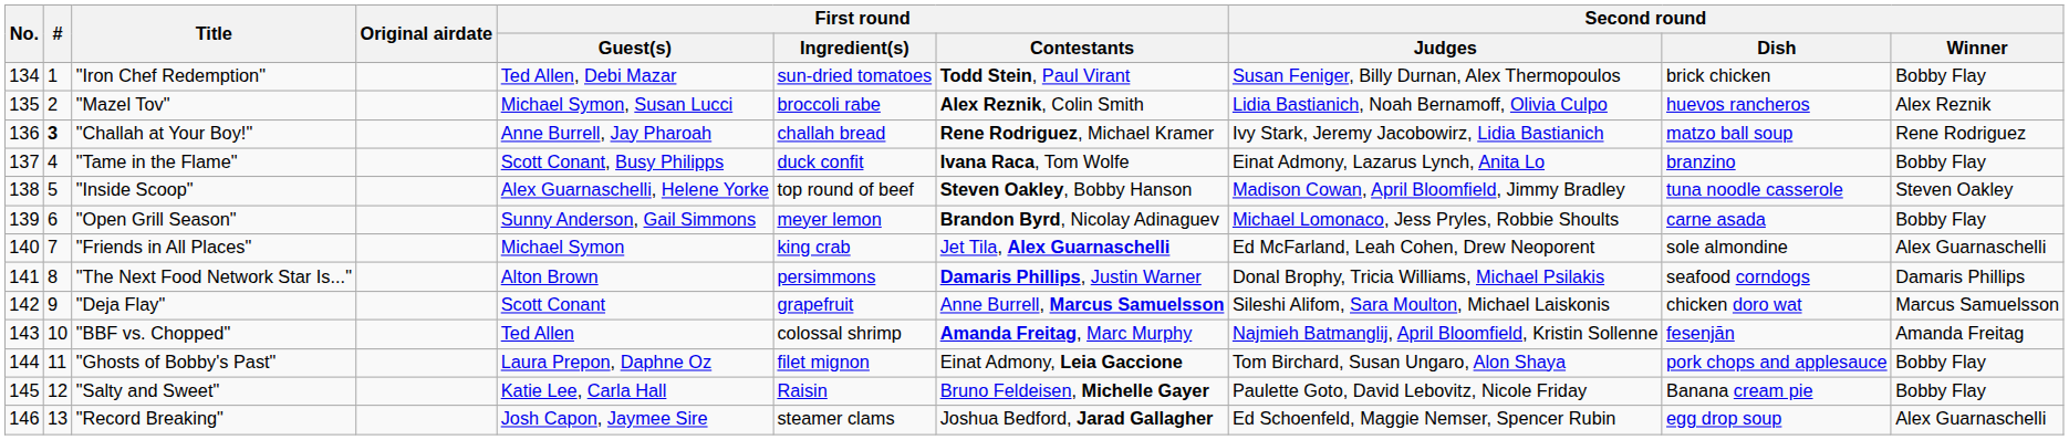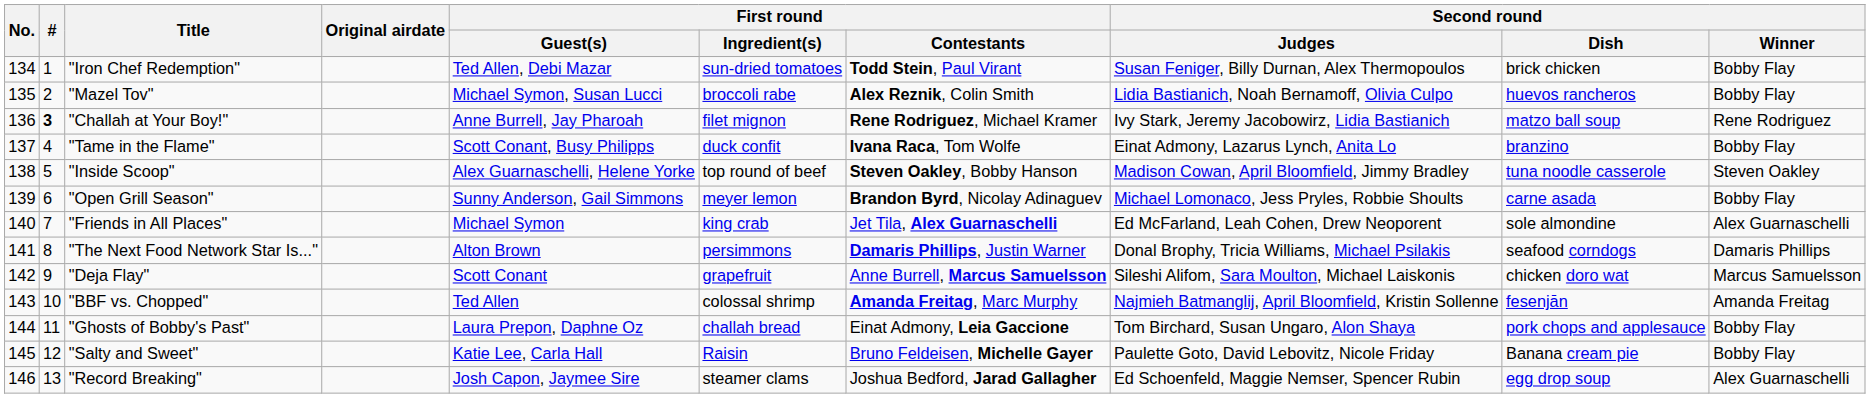 <table class="wikitable">
 <tr>
 <th rowspan="2">No.</th>
 <th rowspan="2">#</th>
 <th rowspan="2">Title</th>
 <th rowspan="2">Original airdate</th>
 <th colspan="3">First round</th>
 <th colspan="3">Second round</th>
 </tr>
 <tr>
 <th>Guest(s)</th>
 <th>Ingredient(s)</th>
 <th>Contestants</th>
 <th>Judges</th>
 <th>Dish</th>
 <th>Winner</th>
 </tr>
 <tr>
 <td>134</td>
 <td>1</td>
 <td>"Iron Chef Redemption"</td>
 <td></td>
 <td><a href='#'>Ted Allen</a>, <a href='#'>Debi Mazar</a></td>
 <td><a href='#'>sun-dried tomatoes</a></td>
 <td><strong>Todd Stein</strong>, <a href='#'>Paul Virant</a></td>
 <td><a href='#'>Susan Feniger</a>, Billy Durnan, Alex Thermopoulos</td>
 <td>brick chicken</td>
 <td>Bobby Flay</td>
 </tr>
 <tr>
 <td>135</td>
 <td>2</td>
 <td>"Mazel Tov"</td>
 <td></td>
 <td><a href='#'>Michael Symon</a>, <a href='#'>Susan Lucci</a></td>
 <td><a href='#'>broccoli rabe</a></td>
 <td><strong>Alex Reznik</strong>, Colin Smith</td>
 <td><a href='#'>Lidia Bastianich</a>, Noah Bernamoff, <a href='#'>Olivia Culpo</a></td>
 <td><a href='#'>huevos rancheros</a></td>
-<td>Alex Reznik</td>
+<td>Bobby Flay</td>
 </tr>
 <tr>
 <td>136</td>
 <td><strong>3</strong></td>
 <td>"Challah at Your Boy!"</td>
 <td></td>
 <td><a href='#'>Anne Burrell</a>, <a href='#'>Jay Pharoah</a></td>
-<td><a href='#'>challah bread</a></td>
+<td><a href='#'>filet mignon</a></td>
 <td><strong>Rene Rodriguez</strong>, Michael Kramer</td>
 <td>Ivy Stark, Jeremy Jacobowirz, <a href='#'>Lidia Bastianich</a></td>
 <td><a href='#'>matzo ball soup</a></td>
 <td>Rene Rodriguez</td>
 </tr>
 <tr>
 <td>137</td>
 <td>4</td>
 <td>"Tame in the Flame"</td>
 <td></td>
 <td><a href='#'>Scott Conant</a>, <a href='#'>Busy Philipps</a></td>
 <td><a href='#'>duck confit</a></td>
 <td><strong>Ivana Raca</strong>, Tom Wolfe</td>
 <td>Einat Admony, Lazarus Lynch, <a href='#'>Anita Lo</a></td>
 <td><a href='#'>branzino</a></td>
 <td>Bobby Flay</td>
 </tr>
 <tr>
 <td>138</td>
 <td>5</td>
 <td>"Inside Scoop"</td>
 <td></td>
 <td><a href='#'>Alex Guarnaschelli</a>, <a href='#'>Helene Yorke</a></td>
 <td>top round of beef</td>
 <td><strong>Steven Oakley</strong>, Bobby Hanson</td>
 <td><a href='#'>Madison Cowan</a>, <a href='#'>April Bloomfield</a>, Jimmy Bradley</td>
 <td><a href='#'>tuna noodle casserole</a></td>
 <td>Steven Oakley</td>
 </tr>
 <tr>
 <td>139</td>
 <td>6</td>
 <td>"Open Grill Season"</td>
 <td></td>
 <td><a href='#'>Sunny Anderson</a>, <a href='#'>Gail Simmons</a></td>
 <td><a href='#'>meyer lemon</a></td>
 <td><strong>Brandon Byrd</strong>, Nicolay Adinaguev</td>
 <td><a href='#'>Michael Lomonaco</a>, Jess Pryles, Robbie Shoults</td>
 <td><a href='#'>carne asada</a></td>
 <td>Bobby Flay</td>
 </tr>
 <tr>
 <td>140</td>
 <td>7</td>
 <td>"Friends in All Places"</td>
 <td></td>
 <td><a href='#'>Michael Symon</a></td>
 <td><a href='#'>king crab</a></td>
 <td><a href='#'>Jet Tila</a>, <strong><a href='#'>Alex Guarnaschelli</a></strong></td>
 <td>Ed McFarland, Leah Cohen, Drew Neoporent</td>
 <td>sole almondine</td>
 <td>Alex Guarnaschelli</td>
 </tr>
 <tr>
 <td>141</td>
 <td>8</td>
 <td>"The Next Food Network Star Is..."</td>
 <td></td>
 <td><a href='#'>Alton Brown</a></td>
 <td><a href='#'>persimmons</a></td>
 <td><strong><a href='#'>Damaris Phillips</a></strong>, <a href='#'>Justin Warner</a></td>
 <td>Donal Brophy, Tricia Williams, <a href='#'>Michael Psilakis</a></td>
 <td>seafood <a href='#'>corndogs</a></td>
 <td>Damaris Phillips</td>
 </tr>
 <tr>
 <td>142</td>
 <td>9</td>
 <td>"Deja Flay"</td>
 <td></td>
 <td><a href='#'>Scott Conant</a></td>
 <td><a href='#'>grapefruit</a></td>
 <td><a href='#'>Anne Burrell</a>, <strong><a href='#'>Marcus Samuelsson</a></strong></td>
 <td>Sileshi Alifom, <a href='#'>Sara Moulton</a>, Michael Laiskonis</td>
 <td>chicken <a href='#'>doro wat</a></td>
 <td>Marcus Samuelsson</td>
 </tr>
 <tr>
 <td>143</td>
 <td>10</td>
 <td>"BBF vs. Chopped"</td>
 <td></td>
 <td><a href='#'>Ted Allen</a></td>
 <td>colossal shrimp</td>
 <td><strong><a href='#'>Amanda Freitag</a></strong>, <a href='#'>Marc Murphy</a></td>
 <td><a href='#'>Najmieh Batmanglij</a>, <a href='#'>April Bloomfield</a>, Kristin Sollenne</td>
 <td><a href='#'>fesenjān</a></td>
 <td>Amanda Freitag</td>
 </tr>
 <tr>
 <td>144</td>
 <td>11</td>
 <td>"Ghosts of Bobby's Past"</td>
 <td></td>
 <td><a href='#'>Laura Prepon</a>, <a href='#'>Daphne Oz</a></td>
-<td><a href='#'>filet mignon</a></td>
+<td><a href='#'>challah bread</a></td>
 <td>Einat Admony, <strong>Leia Gaccione</strong></td>
 <td>Tom Birchard, Susan Ungaro, <a href='#'>Alon Shaya</a></td>
 <td><a href='#'>pork chops and applesauce</a></td>
 <td>Bobby Flay</td>
 </tr>
 <tr>
 <td>145</td>
 <td>12</td>
 <td>"Salty and Sweet"</td>
 <td></td>
 <td><a href='#'>Katie Lee</a>, <a href='#'>Carla Hall</a></td>
 <td><a href='#'>Raisin</a></td>
 <td><a href='#'>Bruno Feldeisen</a>, <strong>Michelle Gayer</strong></td>
 <td>Paulette Goto, David Lebovitz, Nicole Friday</td>
 <td>Banana <a href='#'>cream pie</a></td>
 <td>Bobby Flay</td>
 </tr>
 <tr>
 <td>146</td>
 <td>13</td>
 <td>"Record Breaking"</td>
 <td></td>
 <td><a href='#'>Josh Capon</a>, <a href='#'>Jaymee Sire</a></td>
 <td>steamer clams</td>
 <td>Joshua Bedford, <strong>Jarad Gallagher</strong></td>
 <td>Ed Schoenfeld, Maggie Nemser, Spencer Rubin</td>
 <td><a href='#'>egg drop soup</a></td>
 <td>Alex Guarnaschelli</td>
 </tr>
 </table>
